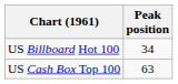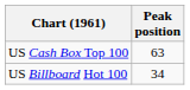 <table class="wikitable">
 <tr>
 <th>Chart (1961)</th>
 <th>Peak<br>position</th>
 </tr>
 <tr>
+<td>US <a href='#'><em>Cash Box</em> Top 100</a></td>
+<td align="center">63</td>
+</tr>
+<tr>
 <td>US <em><a href='#'>Billboard</a></em> <a href='#'>Hot 100</a></td>
 <td style="text-align:center;">34</td>
 </tr>
-<tr>
-<td>US <a href='#'><em>Cash Box</em> Top 100</a></td>
-<td align="center">63</td>
-</tr>
 </table>
